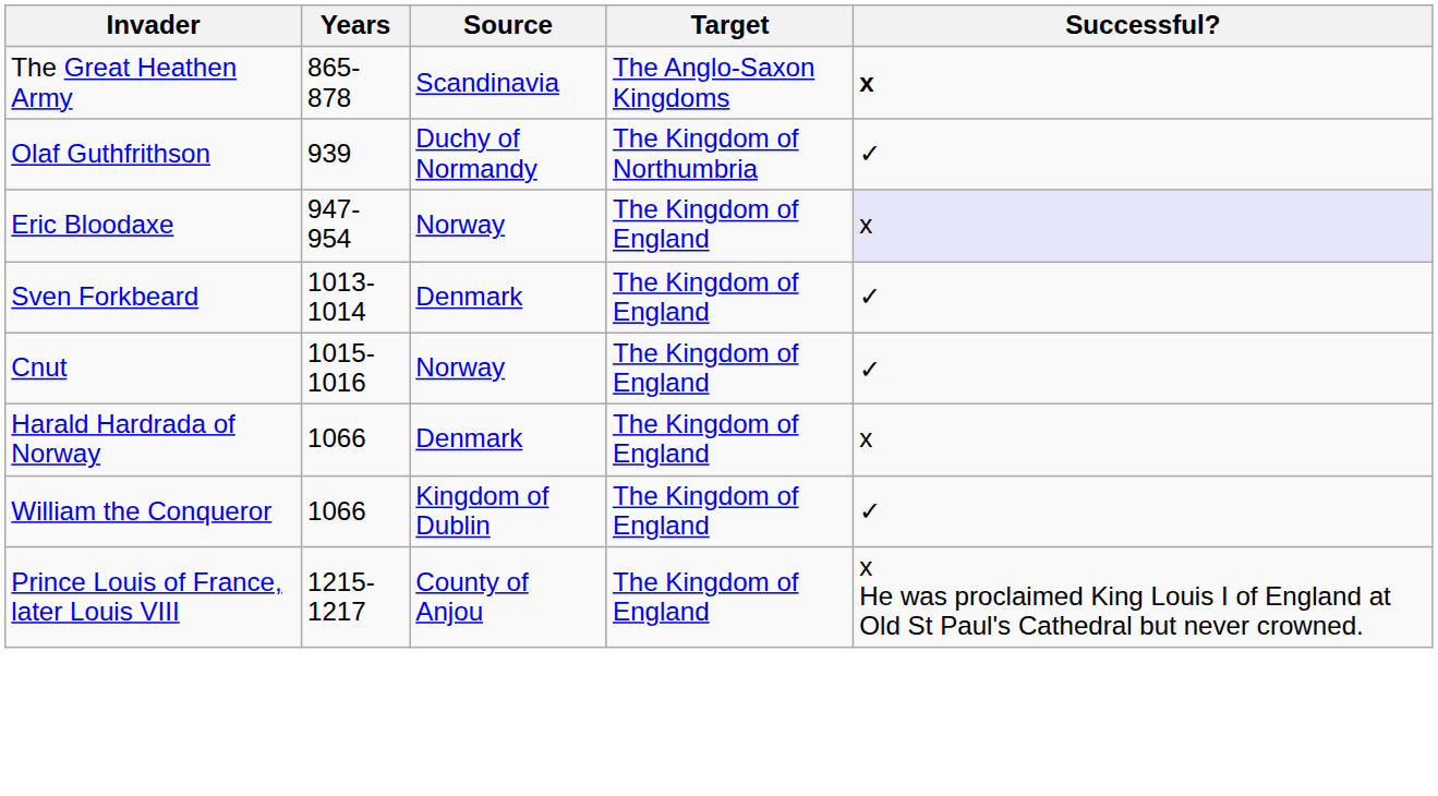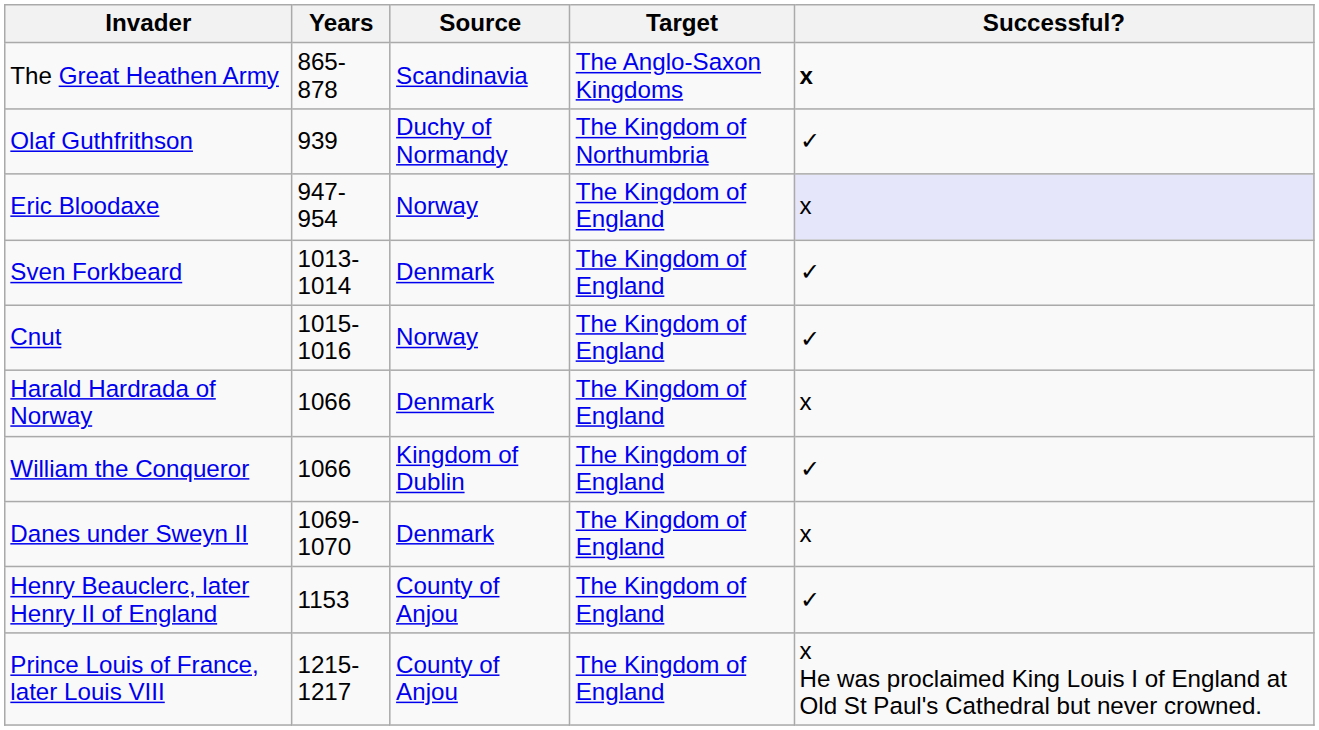 <table class="wikitable sortable">
 <tr>
 <th>Invader</th>
 <th>Years</th>
 <th>Source</th>
 <th>Target</th>
 <th>Successful?</th>
 </tr>
 <tr>
 <td>The <a href='#'>Great Heathen Army</a></td>
 <td>865-878</td>
 <td><a href='#'>Scandinavia</a></td>
 <td><a href='#'>The Anglo-Saxon Kingdoms</a></td>
 <td><strong>x</strong></td>
 </tr>
 <tr>
 <td><a href='#'>Olaf Guthfrithson</a></td>
 <td>939</td>
 <td><a href='#'>Duchy of Normandy</a></td>
 <td><a href='#'>The Kingdom of Northumbria</a></td>
 <td>✓</td>
 </tr>
 <tr>
 <td><a href='#'>Eric Bloodaxe</a></td>
 <td>947-954</td>
 <td><a href='#'>Norway</a></td>
 <td><a href='#'>The Kingdom of England</a></td>
 <td style="background: lavender;">x</td>
 </tr>
 <tr>
 <td><a href='#'>Sven Forkbeard</a></td>
 <td>1013-1014</td>
 <td><a href='#'>Denmark</a></td>
 <td><a href='#'>The Kingdom of England</a></td>
 <td>✓</td>
 </tr>
 <tr>
 <td><a href='#'>Cnut</a></td>
 <td>1015-1016</td>
 <td><a href='#'>Norway</a></td>
 <td><a href='#'>The Kingdom of England</a></td>
 <td>✓</td>
 </tr>
 <tr>
 <td><a href='#'>Harald Hardrada of Norway</a></td>
 <td>1066</td>
 <td><a href='#'>Denmark</a></td>
 <td><a href='#'>The Kingdom of England</a></td>
 <td>x</td>
 </tr>
 <tr>
 <td><a href='#'>William the Conqueror</a></td>
 <td>1066</td>
 <td><a href='#'>Kingdom of Dublin</a></td>
 <td><a href='#'>The Kingdom of England</a></td>
 <td>✓</td>
 </tr>
 <tr>
+<td><a href='#'>Danes under Sweyn II</a></td>
+<td>1069-1070</td>
+<td><a href='#'>Denmark</a></td>
+<td><a href='#'>The Kingdom of England</a></td>
+<td>x</td>
+</tr>
+<tr>
+<td><a href='#'>Henry Beauclerc, later Henry II of England</a></td>
+<td>1153</td>
+<td><a href='#'>County of Anjou</a></td>
+<td><a href='#'>The Kingdom of England</a></td>
+<td>✓</td>
+</tr>
+<tr>
 <td><a href='#'>Prince Louis of France, later Louis VIII</a></td>
 <td>1215-1217</td>
 <td><a href='#'>County of Anjou</a></td>
 <td><a href='#'>The Kingdom of England</a></td>
 <td>x<br>He was proclaimed King Louis I of England at Old St Paul's Cathedral but never crowned.</td>
 </tr>
 </table>
